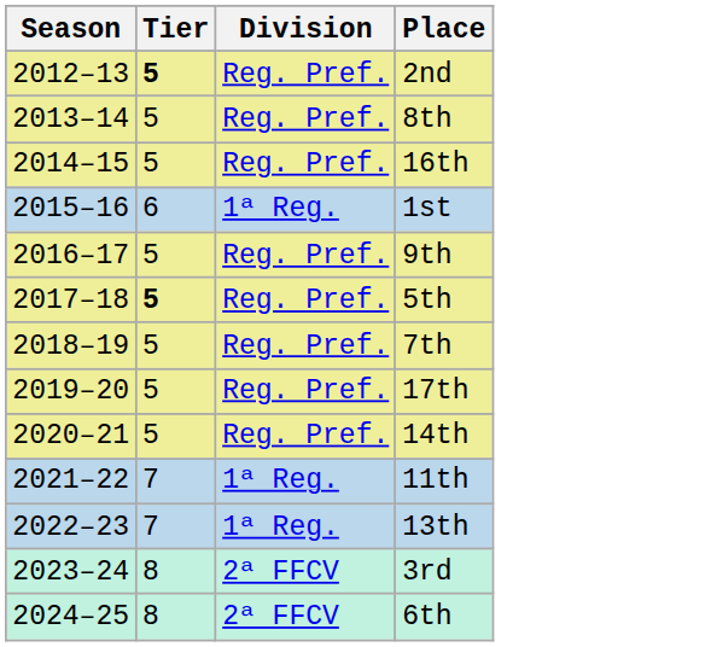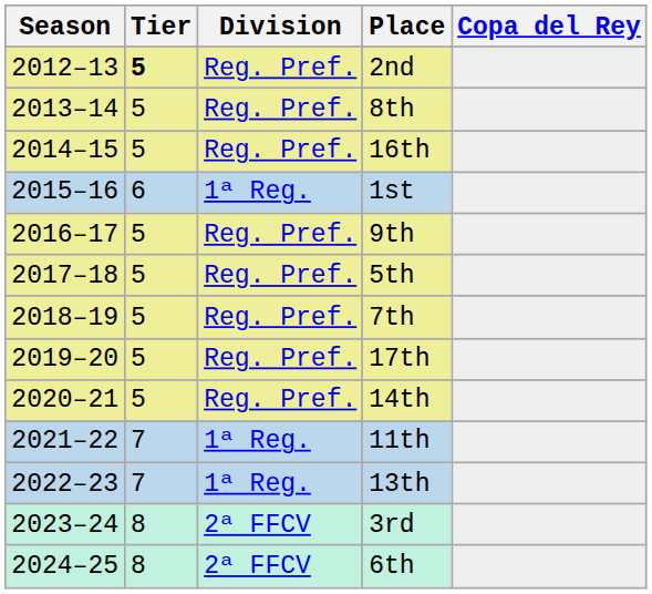 <table class="wikitable">
 <tr style="background:#f0f6fa;">
 <th>Season</th>
 <th>Tier</th>
 <th>Division</th>
 <th>Place</th>
+<th><a href='#'>Copa del Rey</a></th>
 </tr>
 <tr>
 <td style="background:#EFEF99;">2012–13</td>
 <td style="background:#EFEF99;"><strong>5</strong></td>
 <td style="background:#EFEF99;"><a href='#'>Reg. Pref.</a></td>
 <td style="background:#EFEF99;">2nd</td>
+<th style="background:#efefef;"></th>
 </tr>
 <tr>
 <td style="background:#EFEF99;">2013–14</td>
 <td style="background:#EFEF99;">5</td>
 <td style="background:#EFEF99;"><a href='#'>Reg. Pref.</a></td>
 <td style="background:#EFEF99;">8th</td>
+<th style="background:#efefef;"></th>
 </tr>
 <tr>
 <td style="background:#EFEF99;">2014–15</td>
 <td style="background:#EFEF99;">5</td>
 <td style="background:#EFEF99;"><a href='#'>Reg. Pref.</a></td>
 <td style="background:#EFEF99;">16th</td>
+<th style="background:#efefef;"></th>
 </tr>
 <tr>
 <td style="background:#BBD7EC;">2015–16</td>
 <td style="background:#BBD7EC;">6</td>
 <td style="background:#BBD7EC;"><a href='#'>1ª Reg.</a></td>
 <td style="background:#BBD7EC;">1st</td>
+<td style="background:#efefef;"></td>
 </tr>
 <tr>
 <td style="background:#EFEF99;">2016–17</td>
 <td style="background:#EFEF99;">5</td>
 <td style="background:#EFEF99;"><a href='#'>Reg. Pref.</a></td>
 <td style="background:#EFEF99;">9th</td>
+<th style="background:#efefef;"></th>
 </tr>
 <tr>
 <td style="background:#EFEF99;">2017–18</td>
-<td style="background:#EFEF99;"><strong>5</strong></td>
+<td style="background:#EFEF99;">5</td>
 <td style="background:#EFEF99;"><a href='#'>Reg. Pref.</a></td>
 <td style="background:#EFEF99;">5th</td>
+<th style="background:#efefef;"></th>
 </tr>
 <tr>
 <td style="background:#EFEF99;">2018–19</td>
 <td style="background:#EFEF99;">5</td>
 <td style="background:#EFEF99;"><a href='#'>Reg. Pref.</a></td>
 <td style="background:#EFEF99;">7th</td>
+<th style="background:#efefef;"></th>
 </tr>
 <tr>
 <td style="background:#EFEF99;">2019–20</td>
 <td style="background:#EFEF99;">5</td>
 <td style="background:#EFEF99;"><a href='#'>Reg. Pref.</a></td>
 <td style="background:#EFEF99;">17th</td>
+<th style="background:#efefef;"></th>
 </tr>
 <tr>
 <td style="background:#EFEF99;">2020–21</td>
 <td style="background:#EFEF99;">5</td>
 <td style="background:#EFEF99;"><a href='#'>Reg. Pref.</a></td>
 <td style="background:#EFEF99;">14th</td>
+<th style="background:#efefef;"></th>
 </tr>
 <tr>
 <td style="background:#BBD7EC;">2021–22</td>
 <td style="background:#BBD7EC;">7</td>
 <td style="background:#BBD7EC;"><a href='#'>1ª Reg.</a></td>
 <td style="background:#BBD7EC;">11th</td>
+<td style="background:#efefef;"></td>
 </tr>
 <tr>
 <td style="background:#BBD7EC;">2022–23</td>
 <td style="background:#BBD7EC;">7</td>
 <td style="background:#BBD7EC;"><a href='#'>1ª Reg.</a></td>
 <td style="background:#BBD7EC;">13th</td>
+<td style="background:#efefef;"></td>
 </tr>
 <tr>
 <td style="background:#C0F2DF;">2023–24</td>
 <td style="background:#C0F2DF;">8</td>
 <td style="background:#C0F2DF;"><a href='#'>2ª FFCV</a></td>
 <td style="background:#C0F2DF;">3rd</td>
+<th style="background:#efefef;"></th>
 </tr>
 <tr>
 <td style="background:#C0F2DF;">2024–25</td>
 <td style="background:#C0F2DF;">8</td>
 <td style="background:#C0F2DF;"><a href='#'>2ª FFCV</a></td>
 <td style="background:#C0F2DF;">6th</td>
+<th style="background:#efefef;"></th>
 </tr>
 </table>
